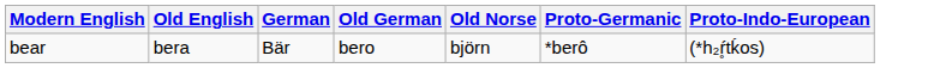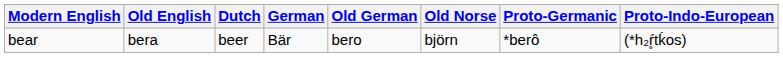 <table class="wikitable">
 <tr>
 <th><a href='#'>Modern English</a></th>
 <th><a href='#'>Old English</a></th>
+<th><a href='#'>Dutch</a></th>
 <th><a href='#'>German</a></th>
 <th><a href='#'>Old German</a></th>
 <th><a href='#'>Old Norse</a></th>
 <th><a href='#'>Proto-Germanic</a></th>
 <th><a href='#'>Proto-Indo-European</a></th>
 </tr>
 <tr>
 <td>bear</td>
 <td>bera</td>
+<td>beer</td>
 <td>Bär</td>
 <td>bero</td>
 <td>björn</td>
 <td>*berô</td>
 <td>(*h₂ŕ̥tḱos)</td>
 </tr>
 </table>
